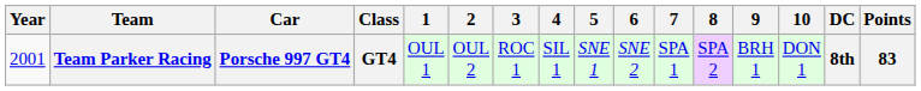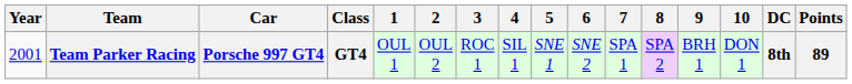 <table class="wikitable" style="text-align:center; font-size:85%">
 <tr>
 <th>Year</th>
 <th>Team</th>
 <th>Car</th>
 <th>Class</th>
 <th>1</th>
 <th>2</th>
 <th>3</th>
 <th>4</th>
 <th>5</th>
 <th>6</th>
 <th>7</th>
 <th>8</th>
 <th>9</th>
 <th>10</th>
 <th>DC</th>
 <th>Points</th>
 </tr>
 <tr>
 <td><a href='#'>2001</a></td>
 <th nowrap><a href='#'>Team Parker Racing</a></th>
 <th nowrap><a href='#'>Porsche 997 GT4</a></th>
 <th>GT4</th>
 <td style="background:#DFFFDF;"><a href='#'>OUL<br>1</a><br></td>
 <td style="background:#DFFFDF;"><a href='#'>OUL<br>2</a><br></td>
 <td style="background:#DFFFDF;"><a href='#'>ROC<br>1</a><br></td>
 <td style="background:#DFFFDF;"><a href='#'>SIL<br>1</a><br></td>
 <td style="background:#DFFFDF;"><em><a href='#'>SNE<br>1</a></em><br></td>
 <td style="background:#DFFFDF;"><em><a href='#'>SNE<br>2</a></em><br></td>
 <td style="background:#DFFFDF;"><a href='#'>SPA<br>1</a><br></td>
 <td style="background:#EFCFFF;"><a href='#'>SPA<br>2</a><br></td>
 <td style="background:#DFFFDF;"><a href='#'>BRH<br>1</a><br></td>
 <td style="background:#DFFFDF;"><a href='#'>DON<br>1</a><br></td>
 <th>8th</th>
-<th>83</th>
+<th>89</th>
 </tr>
 </table>
